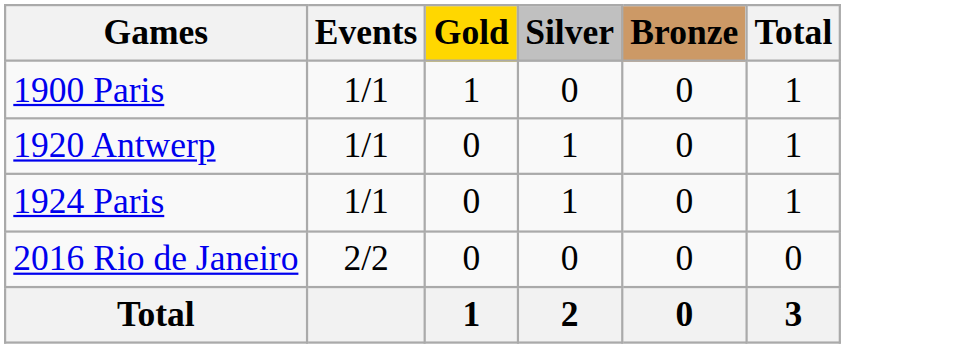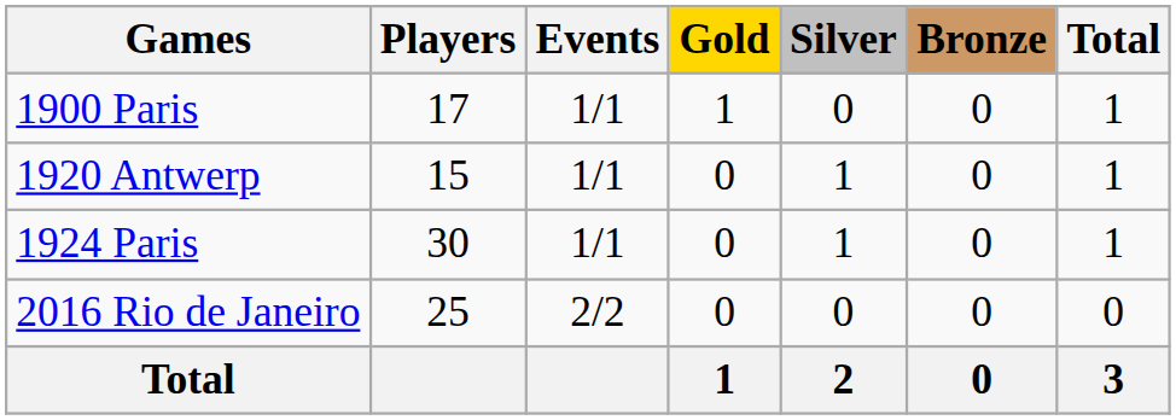 <table class="wikitable sortable" style="text-align:center">
 <tr>
 <th>Games</th>
+<th>Players</th>
 <th>Events</th>
 <th style="background-color:gold;">Gold</th>
 <th style="background-color:silver;">Silver</th>
 <th style="background-color:#c96;">Bronze</th>
 <th>Total</th>
 </tr>
 <tr>
 <td align=left><a href='#'>1900 Paris</a></td>
+<td>17</td>
 <td>1/1</td>
 <td>1</td>
 <td>0</td>
 <td>0</td>
 <td>1</td>
 </tr>
 <tr>
 <td align=left><a href='#'>1920 Antwerp</a></td>
+<td>15</td>
 <td>1/1</td>
 <td>0</td>
 <td>1</td>
 <td>0</td>
 <td>1</td>
 </tr>
 <tr>
 <td align=left><a href='#'>1924 Paris</a></td>
+<td>30</td>
 <td>1/1</td>
 <td>0</td>
 <td>1</td>
 <td>0</td>
 <td>1</td>
 </tr>
 <tr>
 <td align=left><a href='#'>2016 Rio de Janeiro</a></td>
+<td>25</td>
 <td>2/2</td>
 <td>0</td>
 <td>0</td>
 <td>0</td>
 <td>0</td>
 </tr>
 <tr>
 <th>Total</th>
 <th></th>
+<th></th>
 <th>1</th>
 <th>2</th>
 <th>0</th>
 <th>3</th>
 </tr>
 </table>
